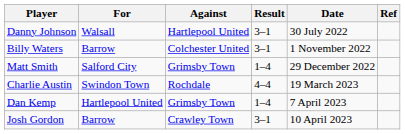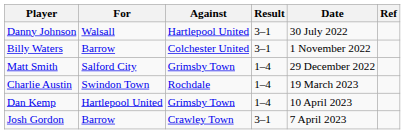 <table class="wikitable">
 <tr>
 <th>Player</th>
 <th>For</th>
 <th>Against</th>
 <th>Result</th>
 <th>Date</th>
 <th>Ref</th>
 </tr>
 <tr>
 <td> <a href='#'>Danny Johnson</a></td>
 <td><a href='#'>Walsall</a></td>
 <td><a href='#'>Hartlepool United</a></td>
 <td>3–1</td>
 <td>30 July 2022</td>
 <td></td>
 </tr>
 <tr>
 <td> <a href='#'>Billy Waters</a></td>
 <td><a href='#'>Barrow</a></td>
 <td><a href='#'>Colchester United</a></td>
 <td>3–1</td>
 <td>1 November 2022</td>
 <td></td>
 </tr>
 <tr>
 <td> <a href='#'>Matt Smith</a></td>
 <td><a href='#'>Salford City</a></td>
 <td><a href='#'>Grimsby Town</a></td>
 <td>1–4</td>
 <td>29 December 2022</td>
 <td></td>
 </tr>
 <tr>
 <td> <a href='#'>Charlie Austin</a></td>
 <td><a href='#'>Swindon Town</a></td>
 <td><a href='#'>Rochdale</a></td>
-<td>4–4</td>
+<td>1–4</td>
 <td>19 March 2023</td>
 <td></td>
 </tr>
 <tr>
 <td> <a href='#'>Dan Kemp</a></td>
 <td><a href='#'>Hartlepool United</a></td>
 <td><a href='#'>Grimsby Town</a></td>
 <td>1–4</td>
-<td>7 April 2023</td>
+<td>10 April 2023</td>
 <td></td>
 </tr>
 <tr>
 <td> <a href='#'>Josh Gordon</a></td>
 <td><a href='#'>Barrow</a></td>
 <td><a href='#'>Crawley Town</a></td>
 <td>3–1</td>
-<td>10 April 2023</td>
+<td>7 April 2023</td>
 <td></td>
 </tr>
 </table>
